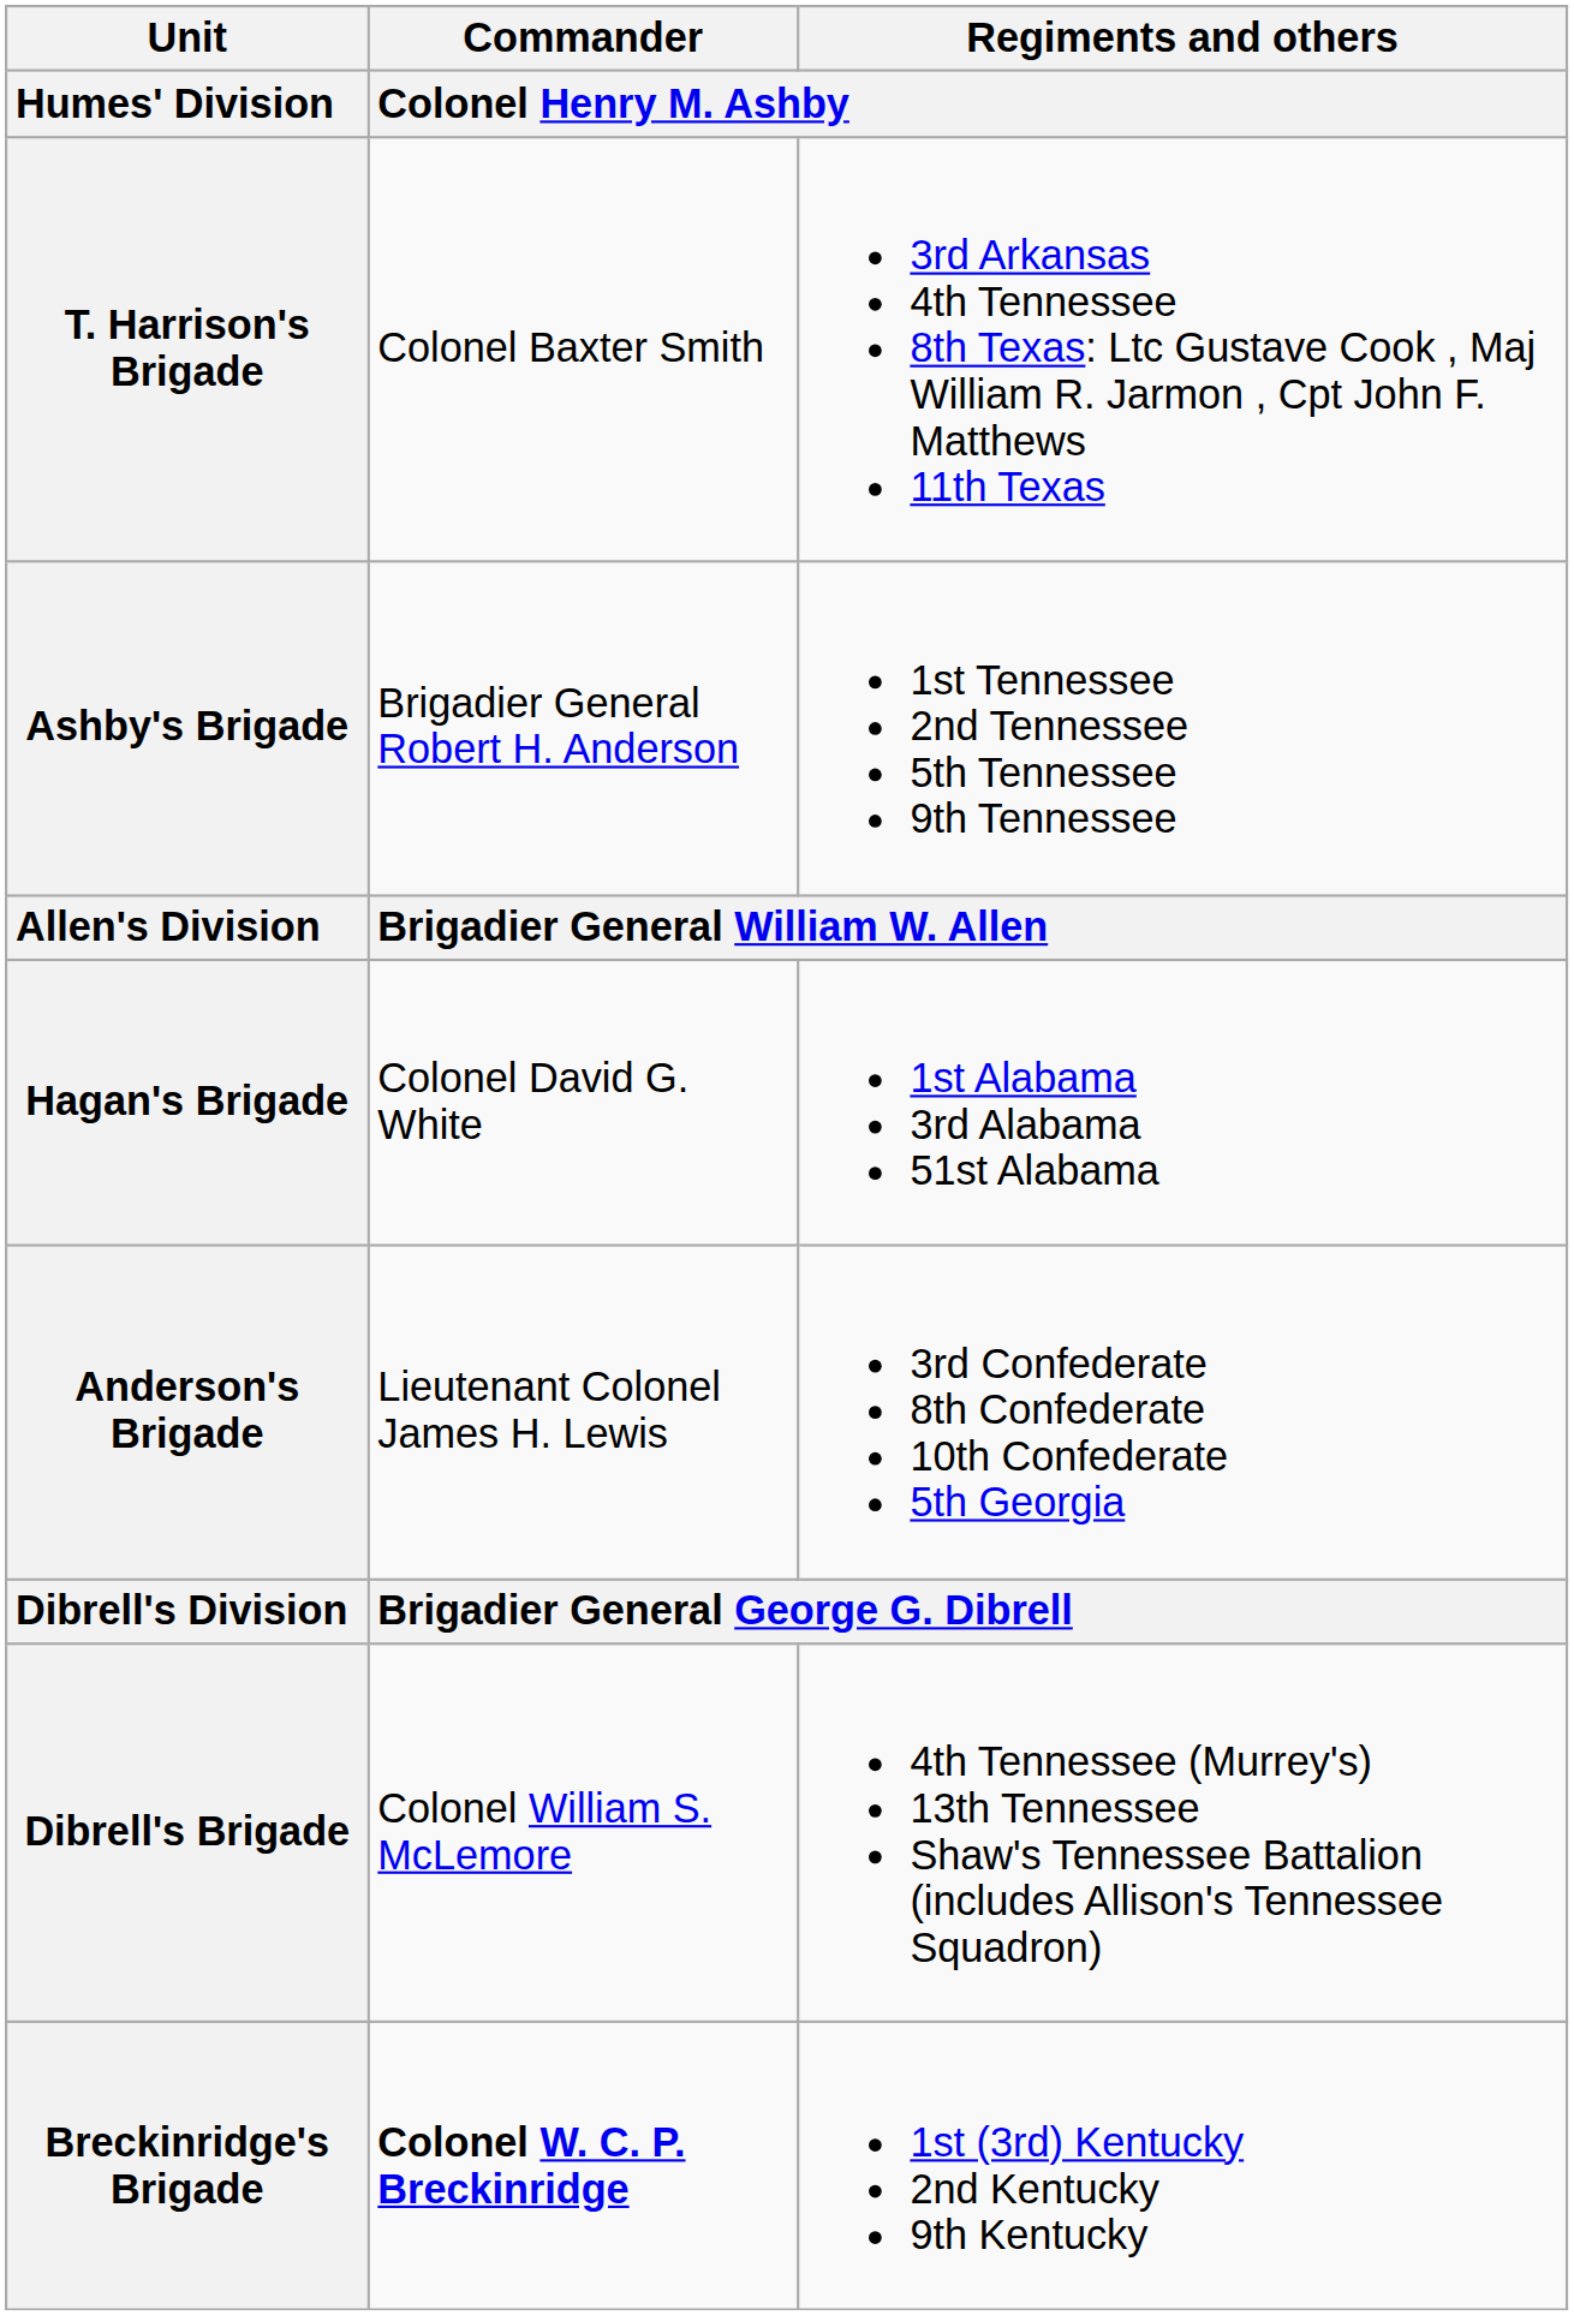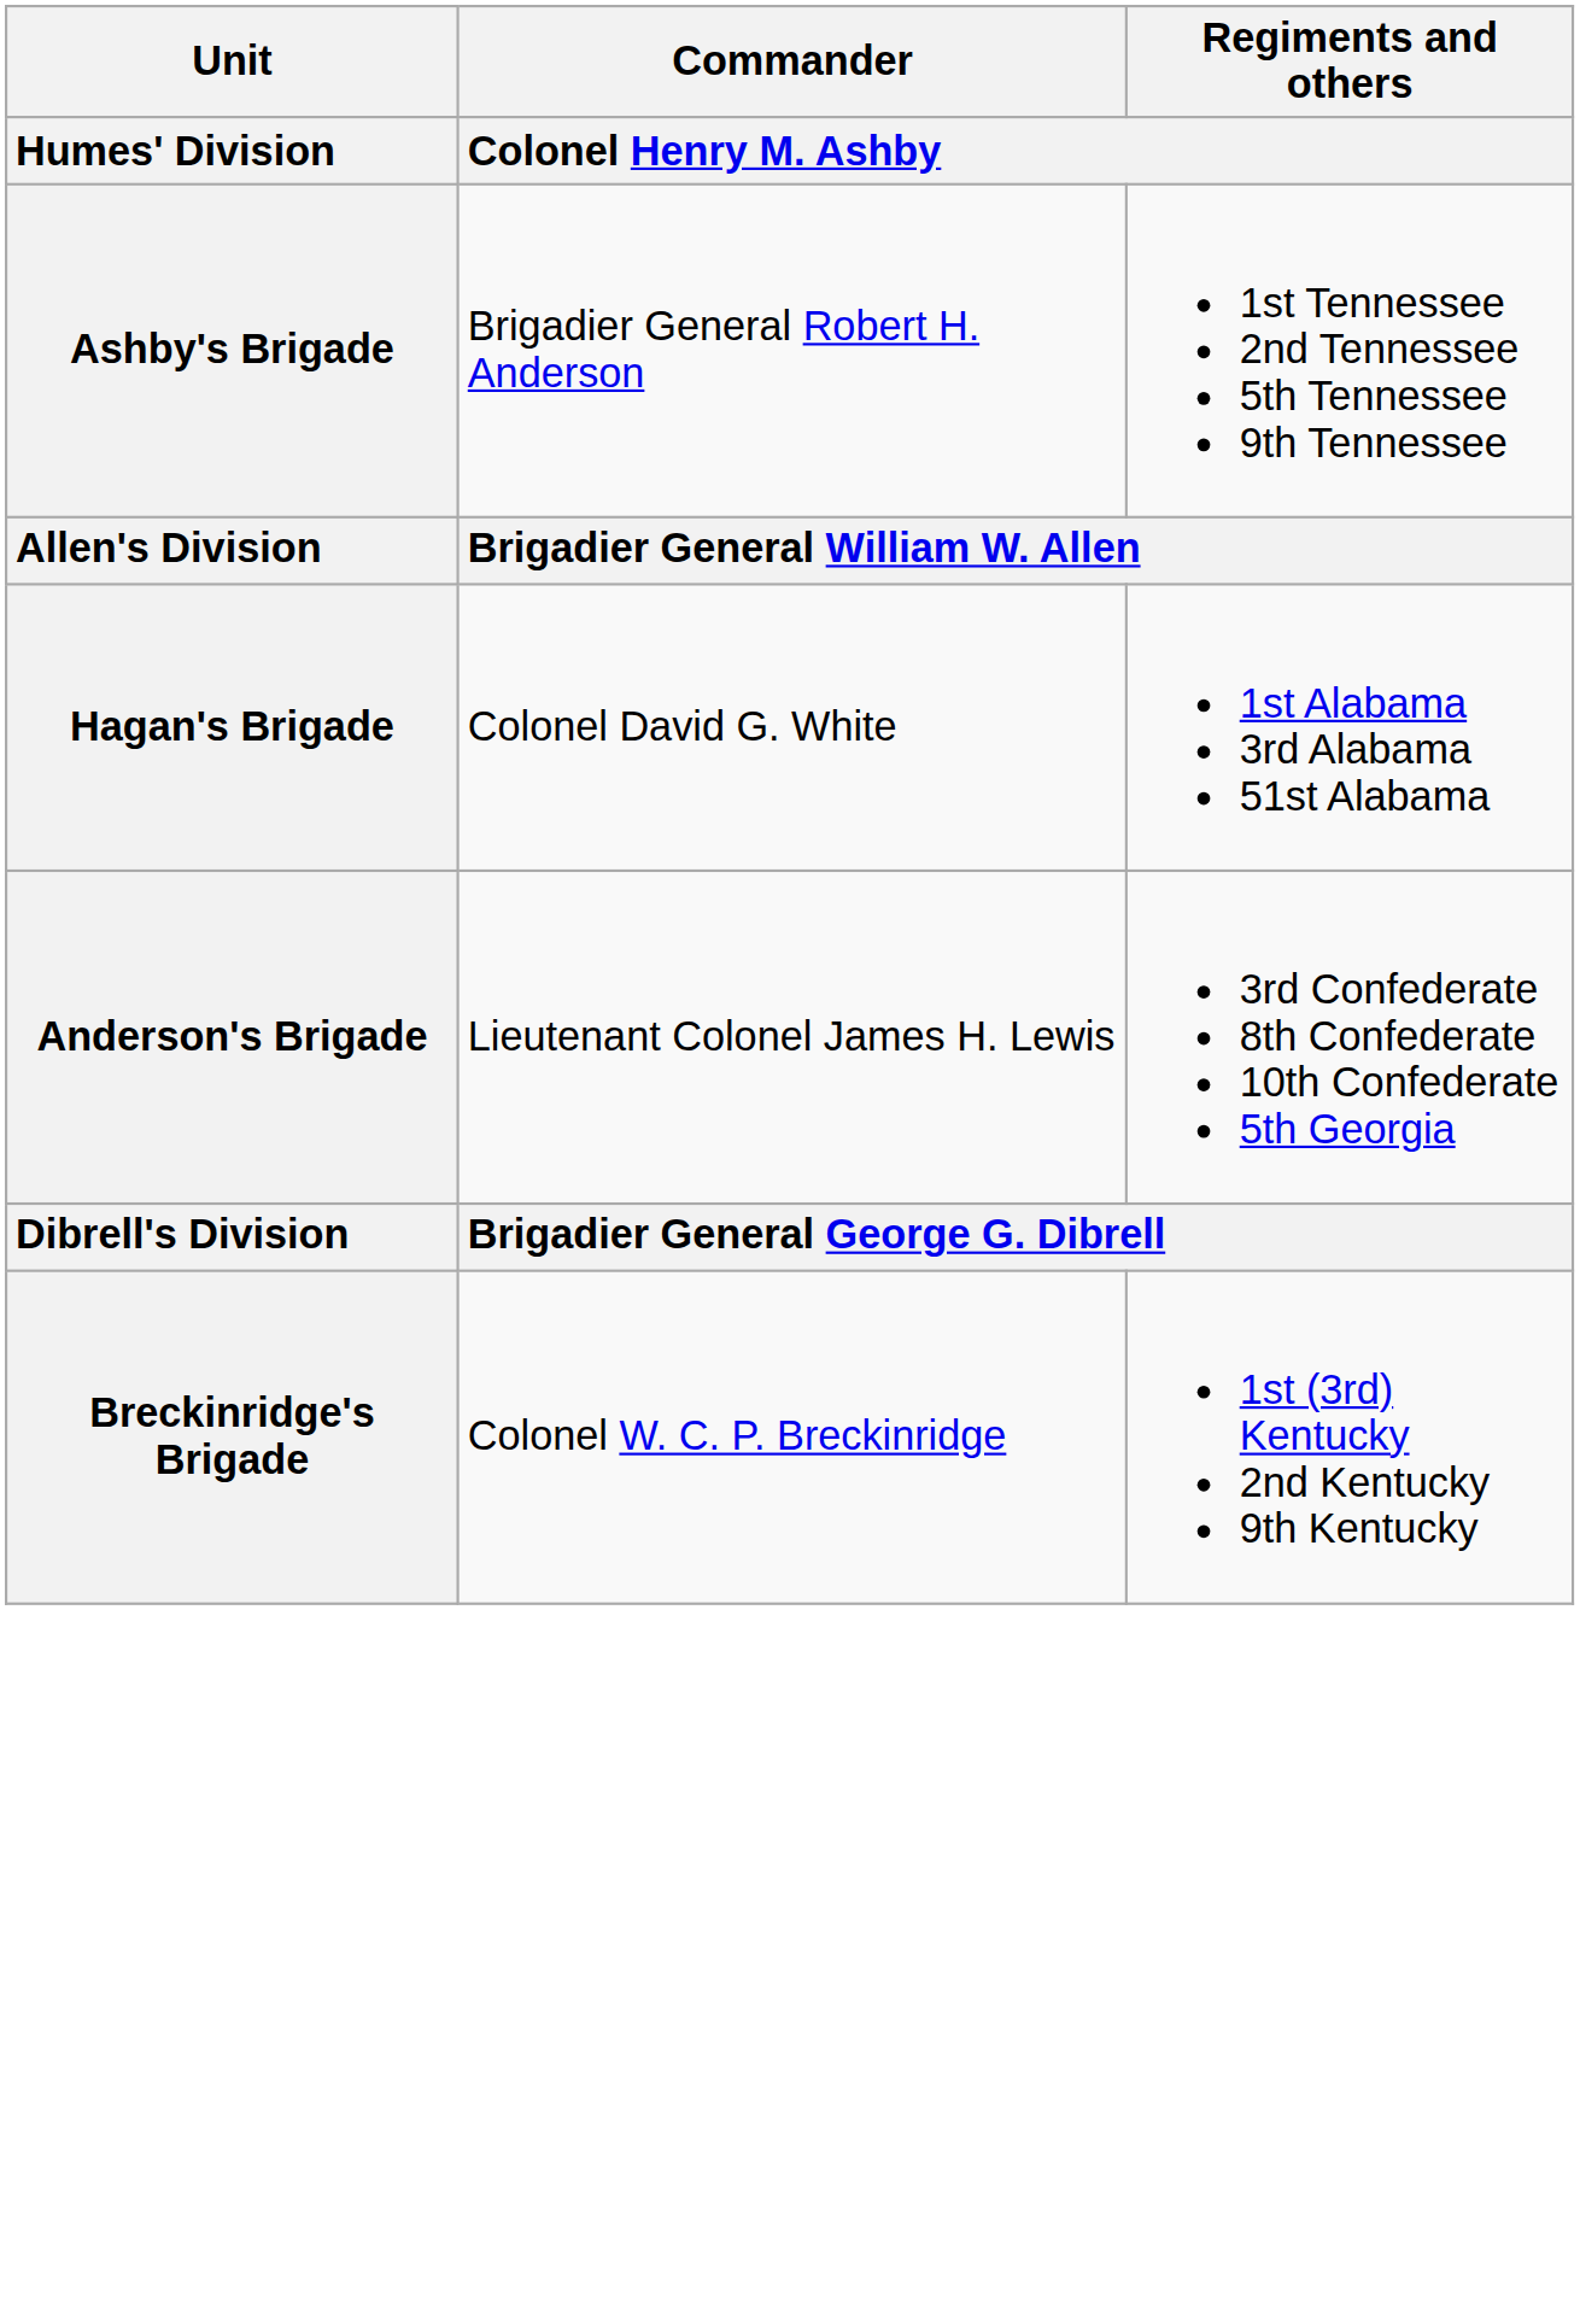 <table class="wikitable plainrowheaders">
 <tr>
 <th scope="col">Unit</th>
 <th scope="col">Commander</th>
 <th scope="col">Regiments and others</th>
 </tr>
 <tr>
 <th scope="col" colspan="1" style="text-align: left;">Humes' Division</th>
 <th scope="row" colspan="2" style="text-align: left;">Colonel <a href='#'>Henry M. Ashby</a></th>
-</tr>
-<tr>
-<th scope="row">T. Harrison's Brigade</th>
-<td>Colonel Baxter Smith</td>
-<td><br><ul><li><a href='#'>3rd Arkansas</a></li><li>4th Tennessee</li><li><a href='#'>8th Texas</a>: Ltc Gustave Cook , Maj William R. Jarmon , Cpt John F. Matthews</li><li><a href='#'>11th Texas</a></li></ul></td>
 </tr>
 <tr>
 <th scope="row">Ashby's Brigade</th>
 <td>Brigadier General <a href='#'>Robert H. Anderson</a></td>
 <td><br><ul><li>1st Tennessee</li><li>2nd Tennessee</li><li>5th Tennessee</li><li>9th Tennessee</li></ul></td>
 </tr>
 <tr>
 <th scope="col" colspan="1" style="text-align: left;">Allen's Division</th>
 <th scope="row" colspan="2" style="text-align: left;">Brigadier General <a href='#'>William W. Allen</a></th>
 </tr>
 <tr>
 <th scope="row">Hagan's Brigade</th>
 <td>Colonel David G. White</td>
 <td><br><ul><li><a href='#'>1st Alabama</a></li><li>3rd Alabama</li><li>51st Alabama</li></ul></td>
 </tr>
 <tr>
 <th scope="row">Anderson's Brigade</th>
 <td>Lieutenant Colonel James H. Lewis</td>
 <td><br><ul><li>3rd Confederate</li><li>8th Confederate</li><li>10th Confederate</li><li><a href='#'>5th Georgia</a></li></ul></td>
 </tr>
 <tr>
 <th scope="col" colspan="1" style="text-align: left;">Dibrell's Division</th>
 <th scope="row" colspan="2" style="text-align: left;">Brigadier General <a href='#'>George G. Dibrell</a></th>
 </tr>
 <tr>
-<th scope="row">Dibrell's Brigade</th>
-<td>Colonel <a href='#'>William S. McLemore</a></td>
-<td><br><ul><li>4th Tennessee (Murrey's)</li><li>13th Tennessee</li><li>Shaw's Tennessee Battalion (includes Allison's Tennessee Squadron)</li></ul></td>
-</tr>
-<tr>
 <th scope="row">Breckinridge's Brigade</th>
-<td><strong>Colonel <a href='#'>W. C. P. Breckinridge</a></strong></td>
+<td>Colonel <a href='#'>W. C. P. Breckinridge</a></td>
 <td><br><ul><li><a href='#'>1st (3rd) Kentucky</a></li><li>2nd Kentucky</li><li>9th Kentucky</li></ul></td>
 </tr>
 </table>
